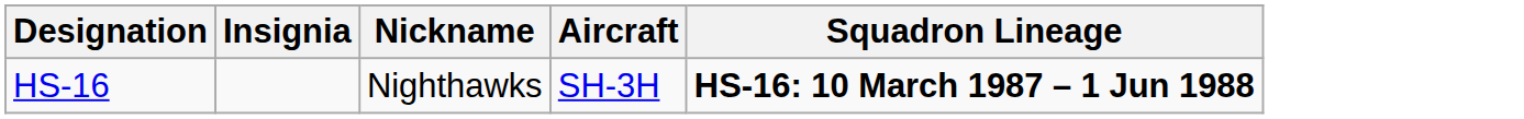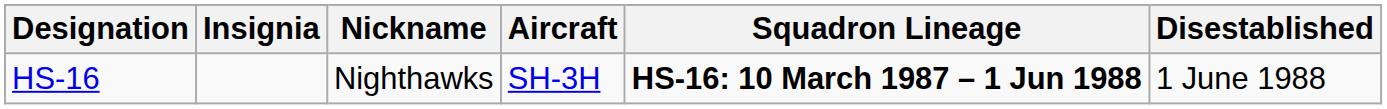 <table class="wikitable">
 <tr>
 <th>Designation</th>
 <th>Insignia</th>
 <th>Nickname</th>
 <th>Aircraft</th>
 <th>Squadron Lineage</th>
+<th>Disestablished</th>
 </tr>
 <tr>
 <td><a href='#'>HS-16</a></td>
 <td></td>
 <td>Nighthawks</td>
 <td><a href='#'>SH-3H</a></td>
 <td style="white-space: nowrap;"><strong>HS-16: 10 March 1987 – 1 Jun 1988</strong></td>
+<td>1 June 1988</td>
 </tr>
 </table>
